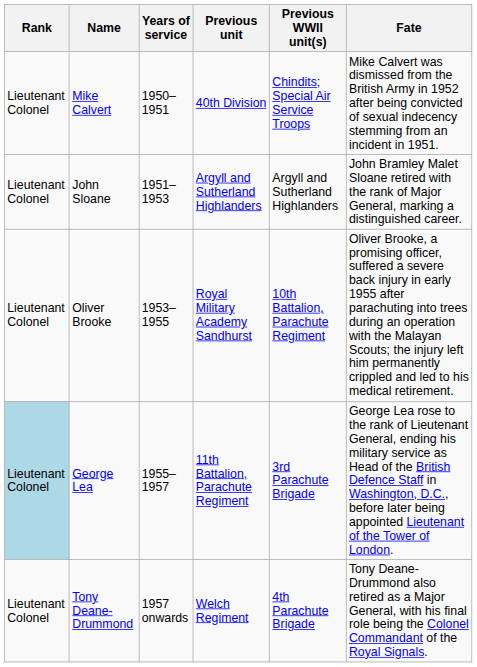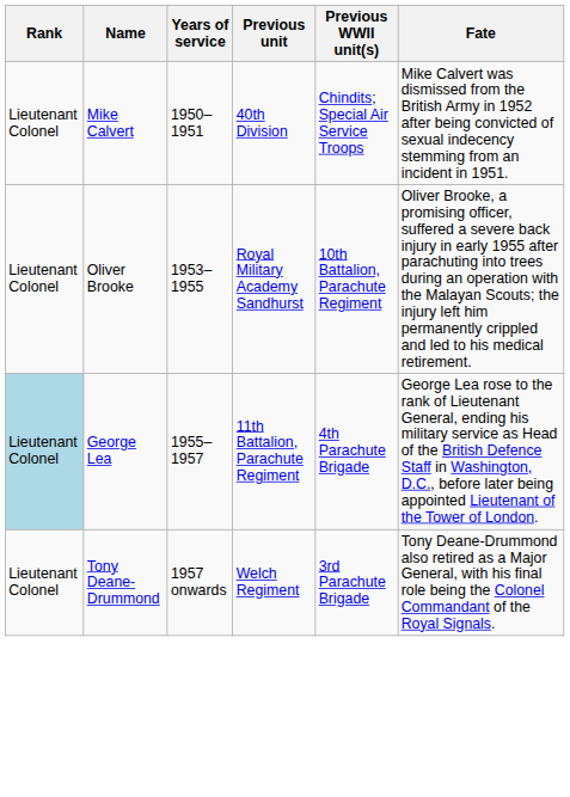 <table class="wikitable">
 <tr>
 <th>Rank</th>
 <th>Name</th>
 <th>Years of service</th>
 <th>Previous unit</th>
 <th>Previous WWII unit(s)</th>
 <th>Fate</th>
 </tr>
 <tr>
 <td>Lieutenant Colonel</td>
 <td><a href='#'>Mike Calvert</a></td>
 <td>1950–1951</td>
 <td><a href='#'>40th Division</a></td>
 <td><a href='#'>Chindits</a>; <a href='#'>Special Air Service Troops</a></td>
 <td>Mike Calvert was dismissed from the British Army in 1952 after being convicted of sexual indecency stemming from an incident in 1951.</td>
 </tr>
 <tr>
 <td>Lieutenant Colonel</td>
-<td>John Sloane</td>
-<td>1951–1953</td>
-<td><a href='#'>Argyll and Sutherland Highlanders</a></td>
-<td>Argyll and Sutherland Highlanders</td>
-<td>John Bramley Malet Sloane retired with the rank of Major General, marking a distinguished career.</td>
-</tr>
-<tr>
-<td>Lieutenant Colonel</td>
 <td>Oliver Brooke</td>
 <td>1953–1955</td>
 <td><a href='#'>Royal Military Academy Sandhurst</a></td>
 <td><a href='#'>10th Battalion, Parachute Regiment</a></td>
 <td>Oliver Brooke, a promising officer, suffered a severe back injury in early 1955 after parachuting into trees during an operation with the Malayan Scouts; the injury left him permanently crippled and led to his medical retirement.</td>
 </tr>
 <tr>
 <td style="background: lightblue;">Lieutenant Colonel</td>
 <td><a href='#'>George Lea</a></td>
 <td>1955–1957</td>
 <td><a href='#'>11th Battalion, Parachute Regiment</a></td>
-<td><a href='#'>3rd Parachute Brigade</a></td>
+<td><a href='#'>4th Parachute Brigade</a></td>
 <td>George Lea rose to the rank of Lieutenant General, ending his military service as Head of the <a href='#'>British Defence Staff</a> in <a href='#'>Washington, D.C.</a>, before later being appointed <a href='#'>Lieutenant of the Tower of London</a>.</td>
 </tr>
 <tr>
 <td>Lieutenant Colonel</td>
 <td><a href='#'>Tony Deane-Drummond</a></td>
 <td>1957 onwards</td>
 <td><a href='#'>Welch Regiment</a></td>
-<td><a href='#'>4th Parachute Brigade</a></td>
+<td><a href='#'>3rd Parachute Brigade</a></td>
 <td>Tony Deane-Drummond also retired as a Major General, with his final role being the <a href='#'>Colonel Commandant</a> of the <a href='#'>Royal Signals</a>.</td>
 </tr>
 </table>
